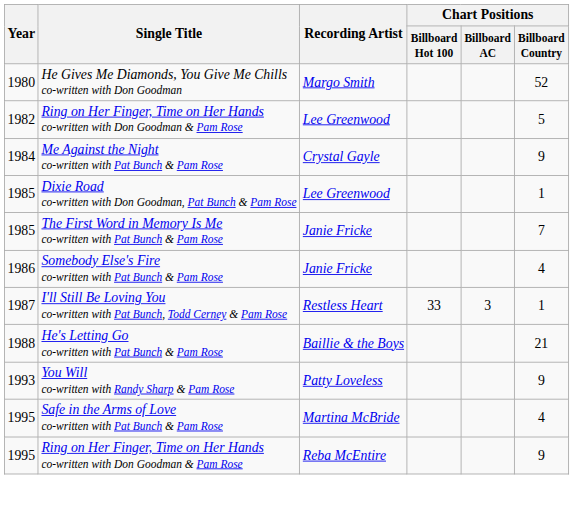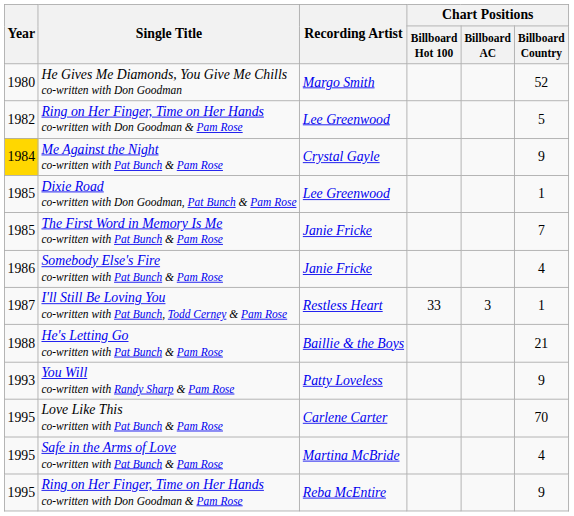 <table class="wikitable">
 <tr>
 <th rowspan="2">Year</th>
 <th rowspan="2">Single Title</th>
 <th rowspan="2">Recording Artist</th>
 <th colspan="3">Chart Positions</th>
 </tr>
 <tr>
 <th width="55"><small>Billboard Hot 100</small></th>
 <th width="55"><small>Billboard AC</small></th>
 <th width="55"><small>Billboard Country</small></th>
 </tr>
 <tr>
 <td>1980</td>
 <td><em>He Gives Me Diamonds, You Give Me Chills</em><br> <small><em>co-written with Don Goodman</em></small></td>
 <td><em><a href='#'>Margo Smith</a></em></td>
 <td></td>
 <td></td>
 <td align="center">52</td>
 </tr>
 <tr>
 <td>1982</td>
 <td><em><a href='#'>Ring on Her Finger, Time on Her Hands</a></em><br> <small><em>co-written with Don Goodman & <a href='#'>Pam Rose</a></em></small></td>
 <td><em><a href='#'>Lee Greenwood</a></em></td>
 <td></td>
 <td></td>
 <td align="center">5</td>
 </tr>
 <tr>
-<td>1984</td>
+<td style="background: gold;">1984</td>
 <td><em><a href='#'>Me Against the Night</a></em><br> <small><em>co-written with <a href='#'>Pat Bunch</a> & <a href='#'>Pam Rose</a></em></small></td>
 <td><em><a href='#'>Crystal Gayle</a></em></td>
 <td></td>
 <td></td>
 <td align="center">9</td>
 </tr>
 <tr>
 <td>1985</td>
 <td><em><a href='#'>Dixie Road</a></em><br> <small><em>co-written with Don Goodman, <a href='#'>Pat Bunch</a> & <a href='#'>Pam Rose</a></em></small></td>
 <td><em><a href='#'>Lee Greenwood</a></em></td>
 <td></td>
 <td></td>
 <td align="center">1</td>
 </tr>
 <tr>
 <td>1985</td>
 <td><em><a href='#'>The First Word in Memory Is Me</a></em><br> <small><em>co-written with <a href='#'>Pat Bunch</a> & <a href='#'>Pam Rose</a></em></small></td>
 <td><em><a href='#'>Janie Fricke</a></em></td>
 <td></td>
 <td></td>
 <td align="center">7</td>
 </tr>
 <tr>
 <td>1986</td>
 <td><em><a href='#'>Somebody Else's Fire</a></em><br> <small><em>co-written with <a href='#'>Pat Bunch</a> & <a href='#'>Pam Rose</a></em></small></td>
 <td><em><a href='#'>Janie Fricke</a></em></td>
 <td></td>
 <td></td>
 <td align="center">4</td>
 </tr>
 <tr>
 <td>1987</td>
 <td><em><a href='#'>I'll Still Be Loving You</a></em><br> <small><em>co-written with <a href='#'>Pat Bunch</a>, <a href='#'>Todd Cerney</a> & <a href='#'>Pam Rose</a></em></small></td>
 <td><em><a href='#'>Restless Heart</a></em></td>
 <td align="center">33</td>
 <td align="center">3</td>
 <td align="center">1</td>
 </tr>
 <tr>
 <td>1988</td>
 <td><em><a href='#'>He's Letting Go</a></em><br> <small><em>co-written with <a href='#'>Pat Bunch</a> & <a href='#'>Pam Rose</a></em></small></td>
 <td><em><a href='#'>Baillie & the Boys</a></em></td>
 <td></td>
 <td></td>
 <td align="center">21</td>
 </tr>
 <tr>
 <td>1993</td>
 <td><em><a href='#'>You Will</a></em><br> <small><em>co-written with <a href='#'>Randy Sharp</a> & <a href='#'>Pam Rose</a></em></small></td>
 <td><em><a href='#'>Patty Loveless</a></em></td>
 <td></td>
 <td></td>
 <td align="center">9</td>
 </tr>
 <tr>
 <td>1995</td>
+<td><em>Love Like This</em><br> <small><em>co-written with <a href='#'>Pat Bunch</a> & <a href='#'>Pam Rose</a></em></small></td>
+<td><em><a href='#'>Carlene Carter</a></em></td>
+<td></td>
+<td></td>
+<td align="center">70</td>
+</tr>
+<tr>
+<td>1995</td>
 <td><em><a href='#'>Safe in the Arms of Love</a></em><br> <small><em>co-written with <a href='#'>Pat Bunch</a> & <a href='#'>Pam Rose</a></em></small></td>
 <td><em><a href='#'>Martina McBride</a></em></td>
 <td></td>
 <td></td>
 <td align="center">4</td>
 </tr>
 <tr>
 <td>1995</td>
 <td><em><a href='#'>Ring on Her Finger, Time on Her Hands</a></em><br> <small><em>co-written with Don Goodman & <a href='#'>Pam Rose</a></em></small></td>
 <td><em><a href='#'>Reba McEntire</a></em></td>
 <td></td>
 <td></td>
 <td align="center">9</td>
 </tr>
 </table>
